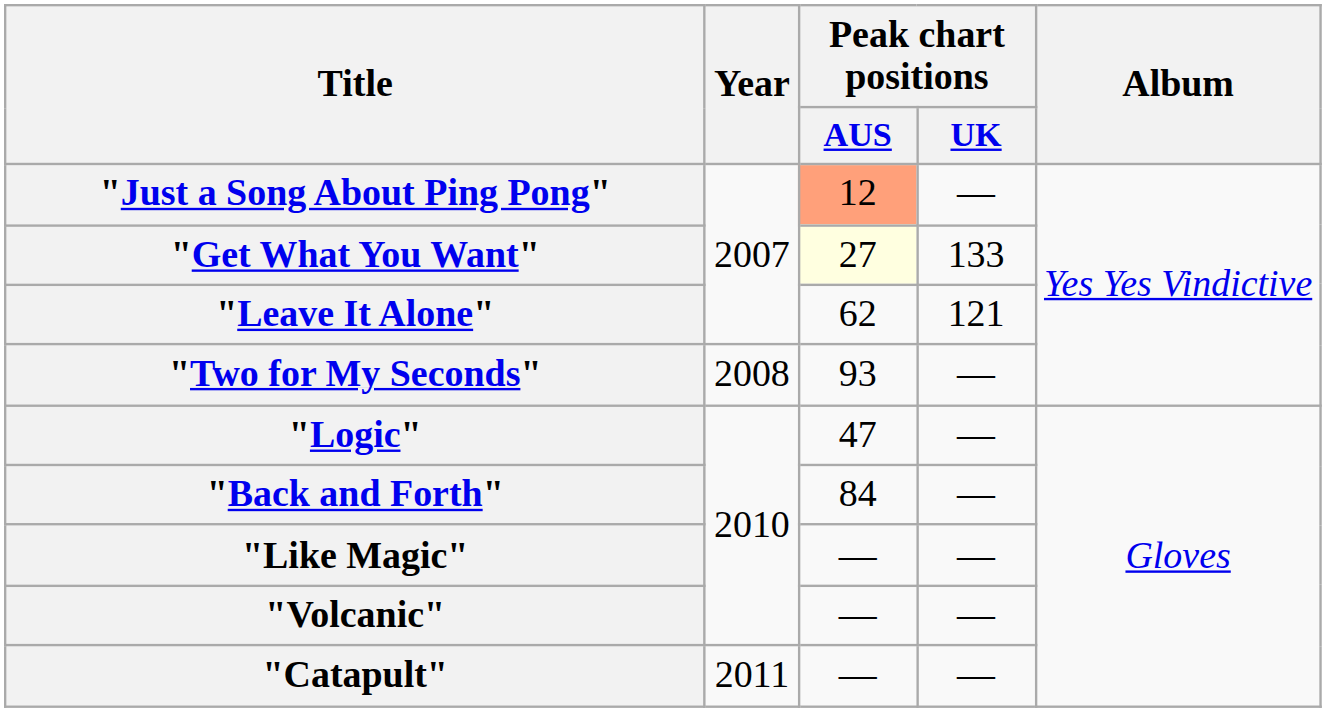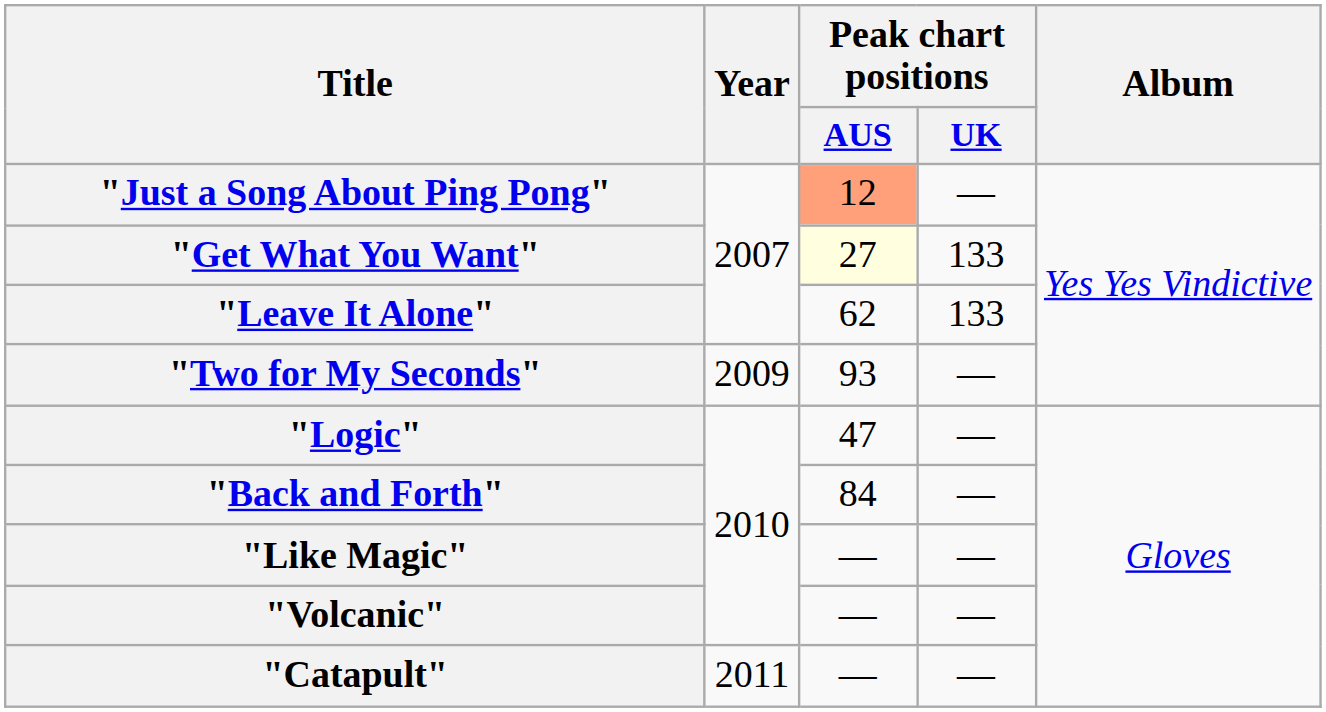 <table class="wikitable plainrowheaders" style="text-align:center;">
 <tr>
 <th scope="col" rowspan="2" style="width:18em;">Title</th>
 <th scope="col" rowspan="2" style="width:1em;">Year</th>
 <th scope="col" colspan="2">Peak chart positions</th>
 <th scope="col" rowspan="2">Album</th>
 </tr>
 <tr>
 <th scope="col" style="width:3em;font-size:90%;"><a href='#'>AUS</a><br></th>
 <th scope="col" style="width:3em;font-size:90%;"><a href='#'>UK</a><br></th>
 </tr>
 <tr>
 <th scope="row">"<a href='#'>Just a Song About Ping Pong</a>"</th>
 <td rowspan="3">2007</td>
 <td align="center" style="background: lightsalmon;">12</td>
 <td align="center">—</td>
 <td rowspan="4"><em><a href='#'>Yes Yes Vindictive</a></em></td>
 </tr>
 <tr>
 <th scope="row">"<a href='#'>Get What You Want</a>"</th>
 <td align="center" style="background: lightyellow;">27</td>
 <td align="center">133</td>
 </tr>
 <tr>
 <th scope="row">"<a href='#'>Leave It Alone</a>"</th>
 <td align="center">62</td>
-<td align="center">121</td>
+<td align="center">133</td>
 </tr>
 <tr>
 <th scope="row">"<a href='#'>Two for My Seconds</a>"</th>
-<td>2008</td>
+<td>2009</td>
 <td align="center">93</td>
 <td align="center">—</td>
 </tr>
 <tr>
 <th scope="row">"<a href='#'>Logic</a>"</th>
 <td rowspan="4">2010</td>
 <td align="center">47</td>
 <td align="center">—</td>
 <td rowspan="5"><em><a href='#'>Gloves</a></em></td>
 </tr>
 <tr>
 <th scope="row">"<a href='#'>Back and Forth</a>"</th>
 <td align="center">84</td>
 <td align="center">—</td>
 </tr>
 <tr>
 <th scope="row">"Like Magic"</th>
 <td align="center">—</td>
 <td align="center">—</td>
 </tr>
 <tr>
 <th scope="row">"Volcanic"</th>
 <td align="center">—</td>
 <td align="center">—</td>
 </tr>
 <tr>
 <th scope="row">"Catapult"</th>
 <td>2011</td>
 <td align="center">—</td>
 <td align="center">—</td>
 </tr>
 </table>
